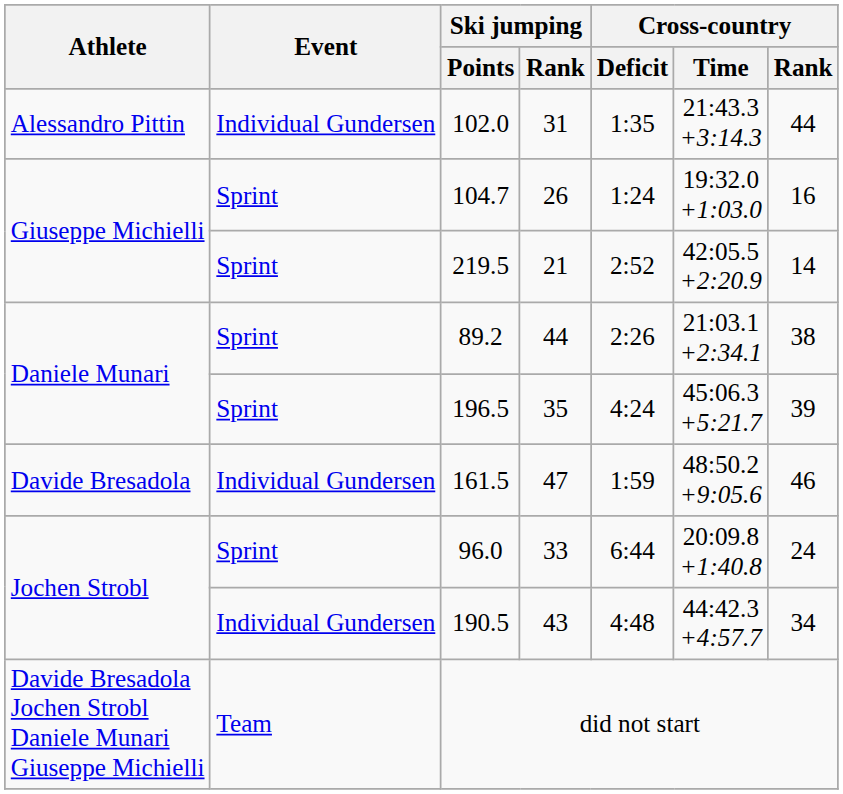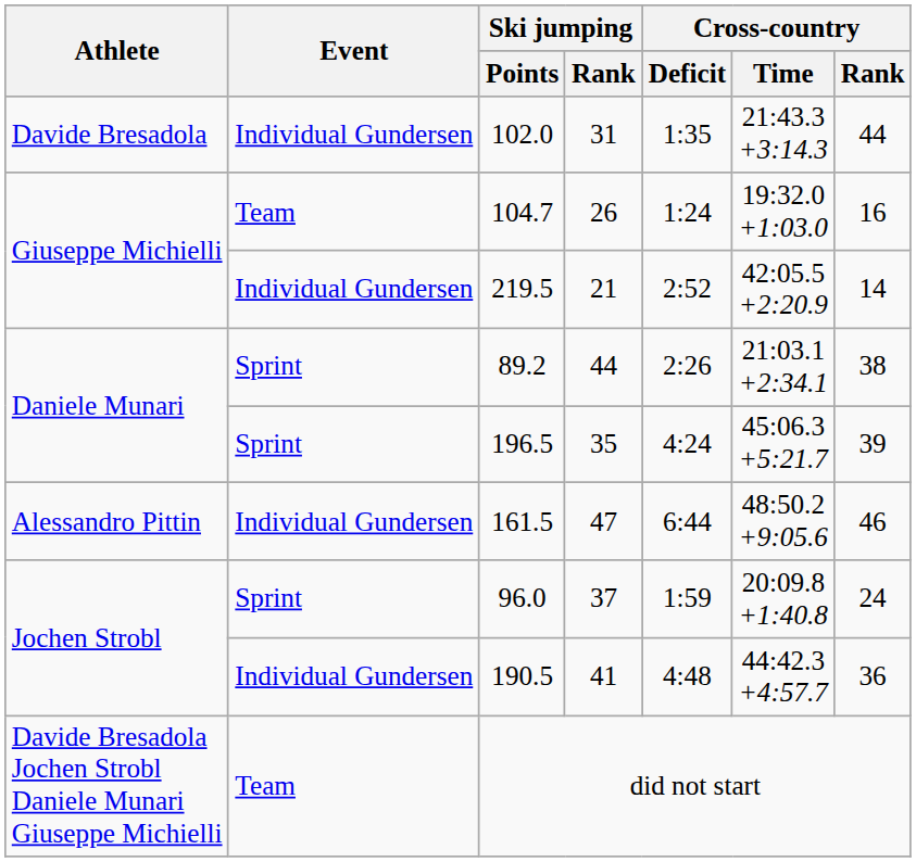 <table class="wikitable" style="font-size:90%">
 <tr>
 <th rowspan="2">Athlete</th>
 <th rowspan="2">Event</th>
 <th colspan="2">Ski jumping</th>
 <th colspan="6">Cross-country</th>
 </tr>
 <tr>
 <th>Points</th>
 <th>Rank</th>
 <th>Deficit</th>
 <th>Time</th>
 <th>Rank</th>
 </tr>
 <tr>
-<td><a href='#'>Alessandro Pittin</a></td>
+<td><a href='#'>Davide Bresadola</a></td>
 <td><a href='#'>Individual Gundersen</a></td>
 <td align="center">102.0</td>
 <td align="center">31</td>
 <td align="center">1:35</td>
 <td align="center">21:43.3<br> <em>+3:14.3</em></td>
 <td align="center">44</td>
 </tr>
 <tr>
 <td rowspan=2><a href='#'>Giuseppe Michielli</a></td>
-<td><a href='#'>Sprint</a></td>
+<td><a href='#'>Team</a></td>
 <td align="center">104.7</td>
 <td align="center">26</td>
 <td align="center">1:24</td>
 <td align="center">19:32.0<br> <em>+1:03.0</em></td>
 <td align="center">16</td>
 </tr>
 <tr>
-<td><a href='#'>Sprint</a></td>
+<td><a href='#'>Individual Gundersen</a></td>
 <td align="center">219.5</td>
 <td align="center">21</td>
 <td align="center">2:52</td>
 <td align="center">42:05.5<br> <em>+2:20.9</em></td>
 <td align="center">14</td>
 </tr>
 <tr>
 <td rowspan=2><a href='#'>Daniele Munari</a></td>
 <td><a href='#'>Sprint</a></td>
 <td align="center">89.2</td>
 <td align="center">44</td>
 <td align="center">2:26</td>
 <td align="center">21:03.1<br> <em>+2:34.1</em></td>
 <td align="center">38</td>
 </tr>
 <tr>
 <td><a href='#'>Sprint</a></td>
 <td align="center">196.5</td>
 <td align="center">35</td>
 <td align="center">4:24</td>
 <td align="center">45:06.3<br> <em>+5:21.7</em></td>
 <td align="center">39</td>
 </tr>
 <tr>
-<td><a href='#'>Davide Bresadola</a></td>
+<td><a href='#'>Alessandro Pittin</a></td>
 <td><a href='#'>Individual Gundersen</a></td>
 <td align="center">161.5</td>
 <td align="center">47</td>
-<td align="center">1:59</td>
+<td align="center">6:44</td>
 <td align="center">48:50.2<br> <em>+9:05.6</em></td>
 <td align="center">46</td>
 </tr>
 <tr>
 <td rowspan=2><a href='#'>Jochen Strobl</a></td>
 <td><a href='#'>Sprint</a></td>
 <td align="center">96.0</td>
-<td align="center">33</td>
-<td align="center">6:44</td>
+<td align="center">37</td>
+<td align="center">1:59</td>
 <td align="center">20:09.8<br> <em>+1:40.8</em></td>
 <td align="center">24</td>
 </tr>
 <tr>
 <td><a href='#'>Individual Gundersen</a></td>
 <td align="center">190.5</td>
-<td align="center">43</td>
+<td align="center">41</td>
 <td align="center">4:48</td>
 <td align="center">44:42.3<br> <em>+4:57.7</em></td>
-<td align="center">34</td>
+<td align="center">36</td>
 </tr>
 <tr>
 <td><a href='#'>Davide Bresadola</a><br><a href='#'>Jochen Strobl</a><br><a href='#'>Daniele Munari</a><br><a href='#'>Giuseppe Michielli</a></td>
 <td><a href='#'>Team</a></td>
 <td colspan=5 align="center">did not start</td>
 </tr>
 </table>
